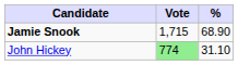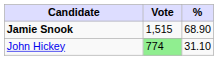 <table class="wikitable">
 <tr>
 <th style="background:#ddf; width:200px;">Candidate</th>
 <th style="background:#ddf; width:50px;">Vote</th>
 <th style="background:#ddf; width:30px;">%</th>
 </tr>
 <tr>
 <td><strong>Jamie Snook</strong></td>
-<td>1,715</td>
+<td>1,515</td>
 <td>68.90</td>
 </tr>
 <tr>
 <td><a href='#'>John Hickey</a></td>
 <td style="background: lightgreen;">774</td>
 <td>31.10</td>
 </tr>
 </table>
